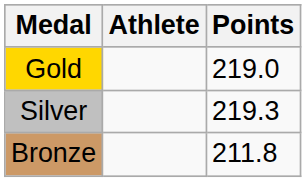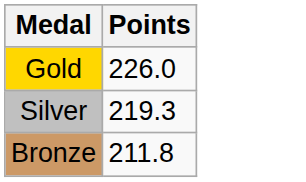 <table class="wikitable">
 <tr>
 <th>Medal</th>
-<th>Athlete</th>
 <th>Points</th>
 </tr>
 <tr>
 <td style="text-align:center;background-color:gold;">Gold</td>
-<td></td>
-<td>219.0</td>
+<td>226.0</td>
 </tr>
 <tr>
 <td style="text-align:center;background-color:silver;">Silver</td>
-<td></td>
 <td>219.3</td>
 </tr>
 <tr>
 <td style="text-align:center;background-color:#CC9966;">Bronze</td>
-<td></td>
 <td>211.8</td>
 </tr>
 </table>
